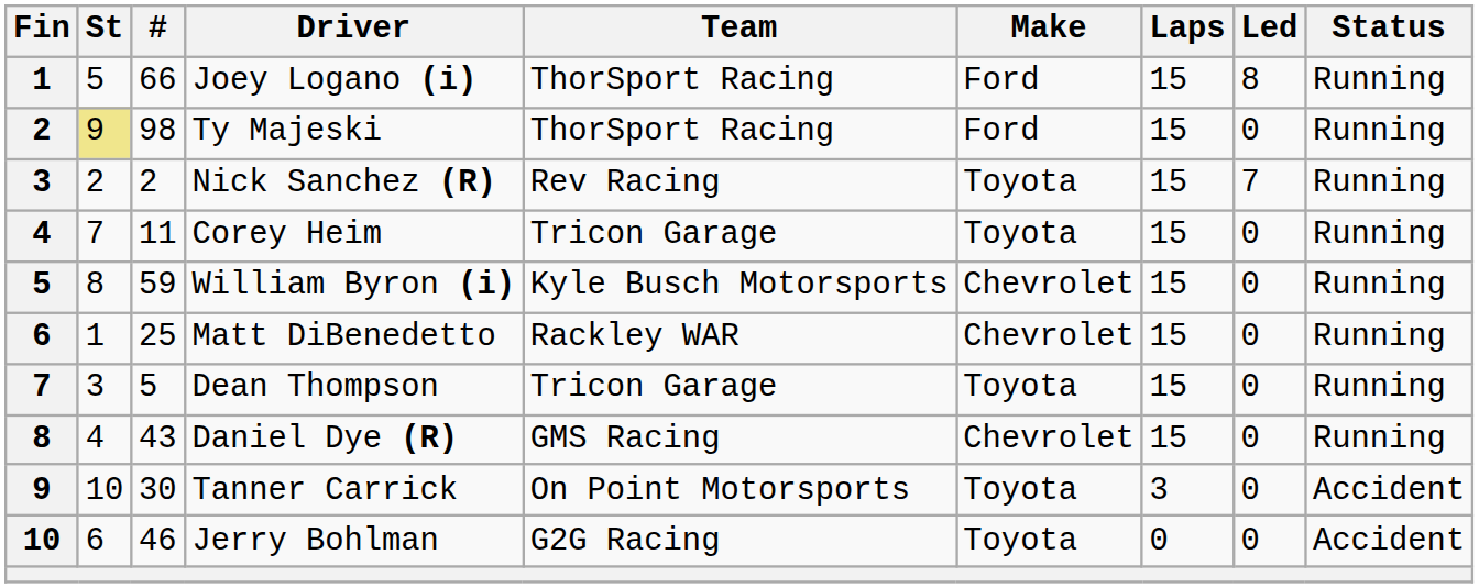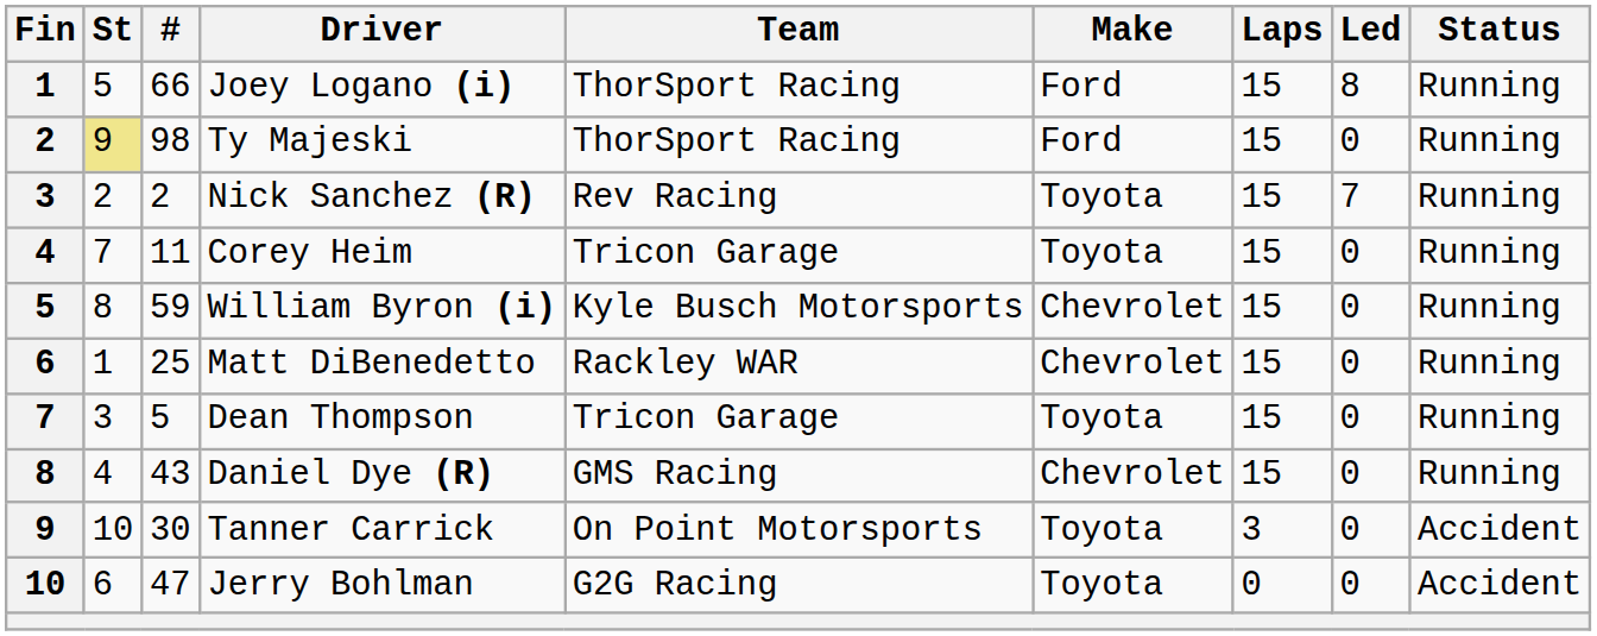 <table class="wikitable" style="font-size:95%">
 <tr>
 <th>Fin</th>
 <th>St</th>
 <th>#</th>
 <th>Driver</th>
 <th>Team</th>
 <th>Make</th>
 <th>Laps</th>
 <th>Led</th>
 <th>Status</th>
 </tr>
 <tr>
 <th>1</th>
 <td>5</td>
 <td>66</td>
 <td>Joey Logano <strong>(i)</strong></td>
 <td>ThorSport Racing</td>
 <td>Ford</td>
 <td>15</td>
 <td>8</td>
 <td>Running</td>
 </tr>
 <tr>
 <th>2</th>
 <td style="background: khaki;">9</td>
 <td>98</td>
 <td>Ty Majeski</td>
 <td>ThorSport Racing</td>
 <td>Ford</td>
 <td>15</td>
 <td>0</td>
 <td>Running</td>
 </tr>
 <tr>
 <th>3</th>
 <td>2</td>
 <td>2</td>
 <td>Nick Sanchez <strong>(R)</strong></td>
 <td>Rev Racing</td>
 <td>Toyota</td>
 <td>15</td>
 <td>7</td>
 <td>Running</td>
 </tr>
 <tr>
 <th>4</th>
 <td>7</td>
 <td>11</td>
 <td>Corey Heim</td>
 <td>Tricon Garage</td>
 <td>Toyota</td>
 <td>15</td>
 <td>0</td>
 <td>Running</td>
 </tr>
 <tr>
 <th>5</th>
 <td>8</td>
 <td>59</td>
 <td>William Byron <strong>(i)</strong></td>
 <td>Kyle Busch Motorsports</td>
 <td>Chevrolet</td>
 <td>15</td>
 <td>0</td>
 <td>Running</td>
 </tr>
 <tr>
 <th>6</th>
 <td>1</td>
 <td>25</td>
 <td>Matt DiBenedetto</td>
 <td>Rackley WAR</td>
 <td>Chevrolet</td>
 <td>15</td>
 <td>0</td>
 <td>Running</td>
 </tr>
 <tr>
 <th>7</th>
 <td>3</td>
 <td>5</td>
 <td>Dean Thompson</td>
 <td>Tricon Garage</td>
 <td>Toyota</td>
 <td>15</td>
 <td>0</td>
 <td>Running</td>
 </tr>
 <tr>
 <th>8</th>
 <td>4</td>
 <td>43</td>
 <td>Daniel Dye <strong>(R)</strong></td>
 <td>GMS Racing</td>
 <td>Chevrolet</td>
 <td>15</td>
 <td>0</td>
 <td>Running</td>
 </tr>
 <tr>
 <th>9</th>
 <td>10</td>
 <td>30</td>
 <td>Tanner Carrick</td>
 <td>On Point Motorsports</td>
 <td>Toyota</td>
 <td>3</td>
 <td>0</td>
 <td>Accident</td>
 </tr>
 <tr>
 <th>10</th>
 <td>6</td>
-<td>46</td>
+<td>47</td>
 <td>Jerry Bohlman</td>
 <td>G2G Racing</td>
 <td>Toyota</td>
 <td>0</td>
 <td>0</td>
 <td>Accident</td>
 </tr>
 <tr>
 <th colspan="9"></th>
 </tr>
 </table>
